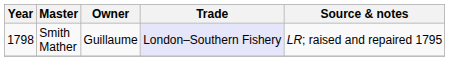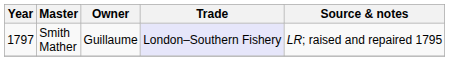 <table class=" wikitable">
 <tr>
 <th>Year</th>
 <th>Master</th>
 <th>Owner</th>
 <th>Trade</th>
 <th>Source & notes</th>
 </tr>
 <tr>
-<td>1798</td>
+<td>1797</td>
 <td>Smith<br>Mather</td>
 <td>Guillaume</td>
 <td style="background: lavender;">London–Southern Fishery</td>
 <td><em>LR</em>; raised and repaired 1795</td>
 </tr>
 <tr>
 </tr>
 </table>
